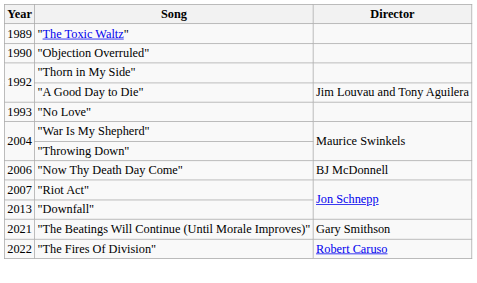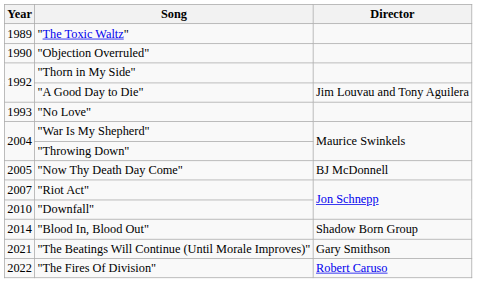 <table class="wikitable">
 <tr>
 <th>Year</th>
 <th>Song</th>
 <th>Director</th>
 </tr>
 <tr>
 <td align="center">1989</td>
 <td>"<a href='#'>The Toxic Waltz</a>"</td>
 <td></td>
 </tr>
 <tr>
 <td align="center">1990</td>
 <td>"Objection Overruled"</td>
 <td></td>
 </tr>
 <tr>
 <td align="center" rowspan="2">1992</td>
 <td>"Thorn in My Side"</td>
 <td></td>
 </tr>
 <tr>
 <td>"A Good Day to Die"</td>
 <td>Jim Louvau and Tony Aguilera</td>
 </tr>
 <tr>
 <td align="center">1993</td>
 <td>"No Love"</td>
 <td></td>
 </tr>
 <tr>
 <td align="center" rowspan="2">2004</td>
 <td>"War Is My Shepherd"</td>
 <td rowspan="2">Maurice Swinkels</td>
 </tr>
 <tr>
 <td>"Throwing Down"</td>
 </tr>
 <tr>
-<td align="center">2006</td>
+<td align="center">2005</td>
 <td>"Now Thy Death Day Come"</td>
 <td>BJ McDonnell</td>
 </tr>
 <tr>
 <td align="center">2007</td>
 <td>"Riot Act"</td>
 <td rowspan="2"><a href='#'>Jon Schnepp</a></td>
 </tr>
 <tr>
-<td align="center">2013</td>
+<td align="center">2010</td>
 <td>"Downfall"</td>
+</tr>
+<tr>
+<td align="center">2014</td>
+<td>"Blood In, Blood Out"</td>
+<td>Shadow Born Group</td>
 </tr>
 <tr>
 <td align="center">2021</td>
 <td>"The Beatings Will Continue (Until Morale Improves)"</td>
 <td>Gary Smithson</td>
 </tr>
 <tr>
 <td align="center">2022</td>
 <td>"The Fires Of Division"</td>
 <td><a href='#'>Robert Caruso</a></td>
 </tr>
 </table>
